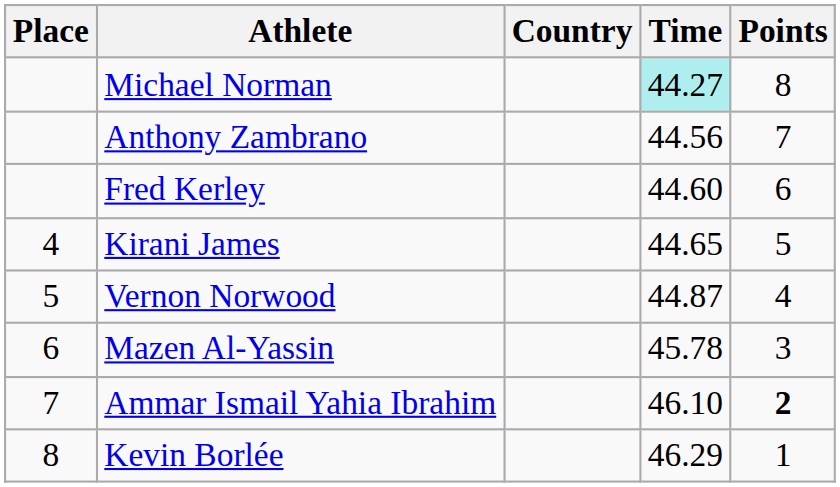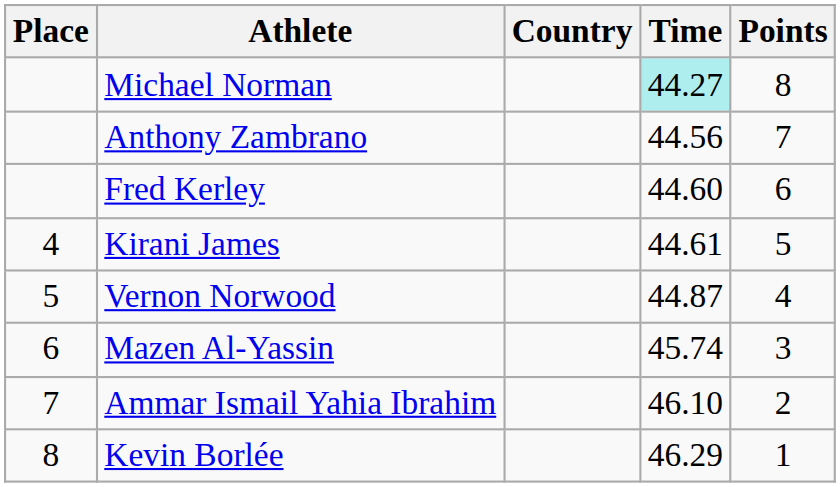 <table class="wikitable">
 <tr>
 <th>Place</th>
 <th>Athlete</th>
 <th>Country</th>
 <th>Time</th>
 <th>Points</th>
 </tr>
 <tr>
 <td align=center></td>
 <td><a href='#'>Michael Norman</a></td>
 <td></td>
 <td style="background: paleturquoise;">44.27</td>
 <td align=center>8</td>
 </tr>
 <tr>
 <td align=center></td>
 <td><a href='#'>Anthony Zambrano</a></td>
 <td></td>
 <td>44.56</td>
 <td align=center>7</td>
 </tr>
 <tr>
 <td align=center></td>
 <td><a href='#'>Fred Kerley</a></td>
 <td></td>
 <td>44.60</td>
 <td align=center>6</td>
 </tr>
 <tr>
 <td align=center>4</td>
 <td><a href='#'>Kirani James</a></td>
 <td></td>
-<td>44.65</td>
+<td>44.61</td>
 <td align=center>5</td>
 </tr>
 <tr>
 <td align=center>5</td>
 <td><a href='#'>Vernon Norwood</a></td>
 <td></td>
 <td>44.87</td>
 <td align=center>4</td>
 </tr>
 <tr>
 <td align=center>6</td>
 <td><a href='#'>Mazen Al-Yassin</a></td>
 <td></td>
-<td>45.78</td>
+<td>45.74</td>
 <td align=center>3</td>
 </tr>
 <tr>
 <td align=center>7</td>
 <td><a href='#'>Ammar Ismail Yahia Ibrahim</a></td>
 <td></td>
 <td>46.10</td>
-<td align=center><strong>2</strong></td>
+<td align=center>2</td>
 </tr>
 <tr>
 <td align=center>8</td>
 <td><a href='#'>Kevin Borlée</a></td>
 <td></td>
 <td>46.29</td>
 <td align=center>1</td>
 </tr>
 </table>
